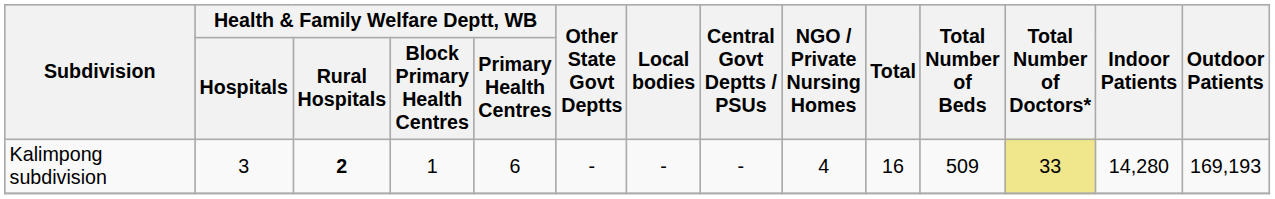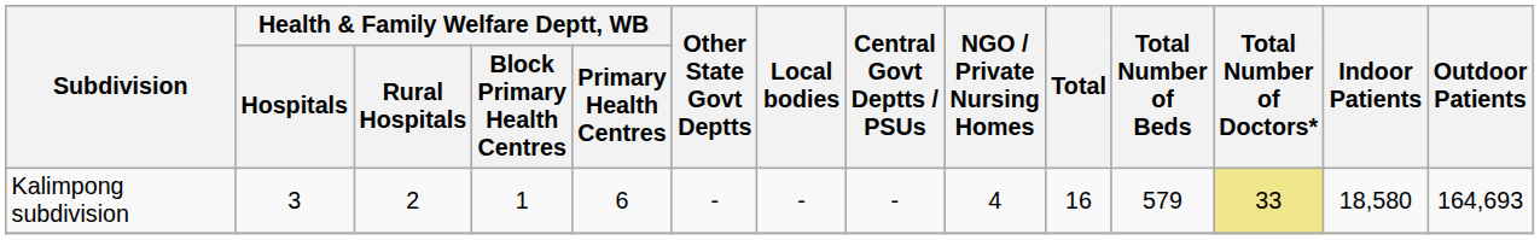 <table class="wikitable" style="text-align:center;font-size: 9pt">
 <tr>
 <th width="110" rowspan="2">Subdivision</th>
 <th width="160" colspan="4" rowspan="1">Health & Family Welfare Deptt, WB</th>
 <th widthspan="110" rowspan="2">Other<br>State<br>Govt<br>Deptts</th>
 <th widthspan="110" rowspan="2">Local<br>bodies</th>
 <th widthspan="110" rowspan="2">Central<br>Govt<br>Deptts /<br>PSUs</th>
 <th widthspan="110" rowspan="2">NGO /<br>Private<br>Nursing<br>Homes</th>
 <th widthspan="110" rowspan="2">Total</th>
 <th widthspan="110" rowspan="2">Total<br>Number<br>of<br>Beds</th>
 <th widthspan="110" rowspan="2">Total<br>Number<br>of<br>Doctors*</th>
 <th widthspan="130" rowspan="2">Indoor<br>Patients</th>
 <th widthspan="130" rowspan="2">Outdoor<br>Patients</th>
 </tr>
 <tr>
 <th width="40">Hospitals<br></th>
 <th width="40">Rural<br>Hospitals<br></th>
 <th width="40">Block<br>Primary<br>Health<br>Centres<br></th>
 <th width="40">Primary<br>Health<br>Centres<br></th>
 </tr>
 <tr>
 <td align=left>Kalimpong subdivision</td>
 <td align="center">3</td>
-<td align="center"><strong>2</strong></td>
+<td align="center">2</td>
 <td align="center">1</td>
 <td align="center">6</td>
 <td align="center">-</td>
 <td align="center">-</td>
 <td align="center">-</td>
 <td align="center">4</td>
 <td align="center">16</td>
-<td align="center">509</td>
+<td align="center">579</td>
 <td align="center" style="background: khaki;">33</td>
-<td align="center">14,280</td>
-<td align="center">169,193</td>
+<td align="center">18,580</td>
+<td align="center">164,693</td>
 </tr>
 <tr>
 </tr>
 </table>
